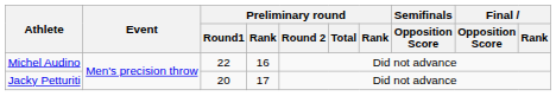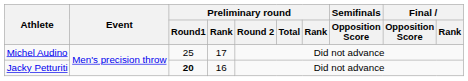 <table class="wikitable" style="font-size:90%">
 <tr>
 <th rowspan="2">Athlete</th>
 <th rowspan="2">Event</th>
 <th colspan="5">Preliminary round</th>
 <th>Semifinals</th>
 <th colspan="2">Final / </th>
 </tr>
 <tr style="font-size:95%">
 <th>Round1</th>
 <th>Rank</th>
 <th>Round 2</th>
 <th>Total</th>
 <th>Rank</th>
 <th>Opposition<br>Score</th>
 <th>Opposition<br>Score</th>
 <th>Rank</th>
 </tr>
 <tr align="center">
 <td align="left"><a href='#'>Michel Audino</a></td>
 <td rowspan="2" align="left"><a href='#'>Men's precision throw</a></td>
-<td>22</td>
-<td>16</td>
+<td>25</td>
+<td>17</td>
 <td colspan="6">Did not advance</td>
 </tr>
 <tr align="center">
 <td><a href='#'>Jacky Petturiti</a></td>
-<td>20</td>
-<td>17</td>
+<td><strong>20</strong></td>
+<td>16</td>
 <td colspan="6">Did not advance</td>
 </tr>
 </table>
